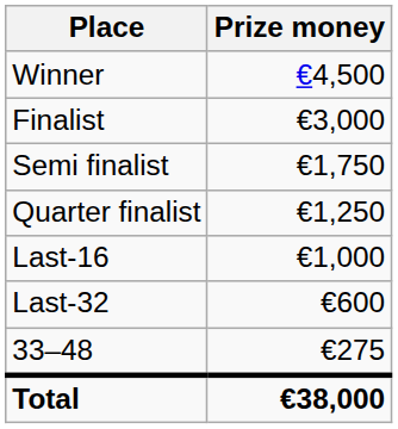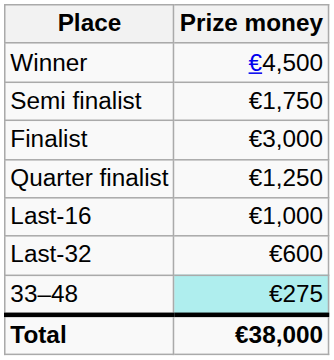 <table class="wikitable sortable">
 <tr>
 <th scope=col>Place</th>
 <th scope=col>Prize money</th>
 </tr>
 <tr>
 <td>Winner</td>
 <td style="text-align:right"><a href='#'>€</a>4,500</td>
 </tr>
 <tr>
+<td>Semi finalist</td>
+<td style="text-align:right">€1,750</td>
+</tr>
+<tr>
 <td>Finalist</td>
 <td style="text-align:right">€3,000</td>
-</tr>
-<tr>
-<td>Semi finalist</td>
-<td style="text-align:right">€1,750</td>
 </tr>
 <tr>
 <td>Quarter finalist</td>
 <td style="text-align:right">€1,250</td>
 </tr>
 <tr>
 <td>Last-16</td>
 <td style="text-align:right">€1,000</td>
 </tr>
 <tr>
 <td>Last-32</td>
 <td style="text-align:right">€600</td>
 </tr>
 <tr>
 <td>33–48</td>
-<td style="text-align:right">€275</td>
+<td style="background: paleturquoise; text-align:right">€275</td>
 </tr>
 <tr>
 <td style="border-top:medium solid" class="sortbottom"><strong>Total</strong></td>
 <td style="border-top:medium solid; text-align:right"><strong>€38,000</strong></td>
 </tr>
 </table>
